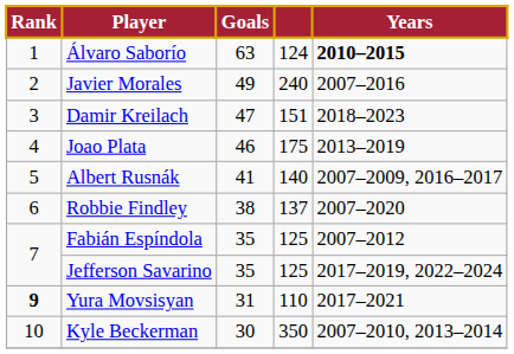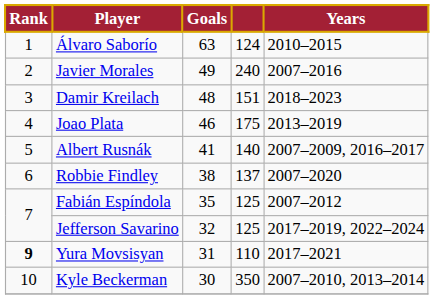 <table class="wikitable">
 <tr>
 </tr>
 <tr>
 <th style="background:#A32035; color:#FFF; border:2px solid #DAA900;" scope="col">Rank</th>
 <th style="background:#A32035; color:#FFF; border:2px solid #DAA900;" scope="col">Player</th>
 <th style="background:#A32035; color:#FFF; border:2px solid #DAA900;" scope="col">Goals</th>
 <th style="background:#A32035; color:#FFF; border:2px solid #DAA900;" scope="col"></th>
 <th style="background:#A32035; color:#FFF; border:2px solid #DAA900;" scope="col">Years</th>
 </tr>
 <tr>
 <td style="text-align:center;">1</td>
 <td> <a href='#'>Álvaro Saborío</a></td>
 <td align=center>63</td>
 <td align=center>124</td>
-<td><strong>2010–2015</strong></td>
+<td>2010–2015</td>
 </tr>
 <tr>
 <td style="text-align:center;">2</td>
 <td> <a href='#'>Javier Morales</a></td>
 <td align=center>49</td>
 <td align=center>240</td>
 <td>2007–2016</td>
 </tr>
 <tr>
 <td style="text-align:center;">3</td>
 <td> <a href='#'>Damir Kreilach</a></td>
-<td align=center>47</td>
+<td align=center>48</td>
 <td align=center>151</td>
 <td>2018–2023</td>
 </tr>
 <tr>
 <td style="text-align:center;">4</td>
 <td> <a href='#'>Joao Plata</a></td>
 <td align=center>46</td>
 <td align=center>175</td>
 <td>2013–2019</td>
 </tr>
 <tr>
 <td style="text-align:center;">5</td>
 <td> <a href='#'>Albert Rusnák</a></td>
 <td align=center>41</td>
 <td align=center>140</td>
 <td>2007–2009, 2016–2017</td>
 </tr>
 <tr>
 <td style="text-align:center;">6</td>
 <td>  <a href='#'>Robbie Findley</a></td>
 <td align=center>38</td>
 <td align=center>137</td>
 <td>2007–2020</td>
 </tr>
 <tr>
 <td rowspan="2" style="text-align:center;">7</td>
 <td>  <a href='#'>Fabián Espíndola</a></td>
 <td align=center>35</td>
 <td align=center>125</td>
 <td>2007–2012</td>
 </tr>
 <tr>
 <td> <a href='#'>Jefferson Savarino</a></td>
-<td align=center>35</td>
+<td align=center>32</td>
 <td align=center>125</td>
 <td>2017–2019, 2022–2024</td>
 </tr>
 <tr>
 <td style="text-align:center;"><strong>9</strong></td>
 <td>  <a href='#'>Yura Movsisyan</a></td>
 <td align=center>31</td>
 <td align=center>110</td>
 <td>2017–2021</td>
 </tr>
 <tr>
 <td style="text-align:center;">10</td>
 <td>  <a href='#'>Kyle Beckerman</a></td>
 <td align=center>30</td>
 <td align=center>350</td>
 <td>2007–2010, 2013–2014</td>
 </tr>
 <tr>
 </tr>
 </table>
